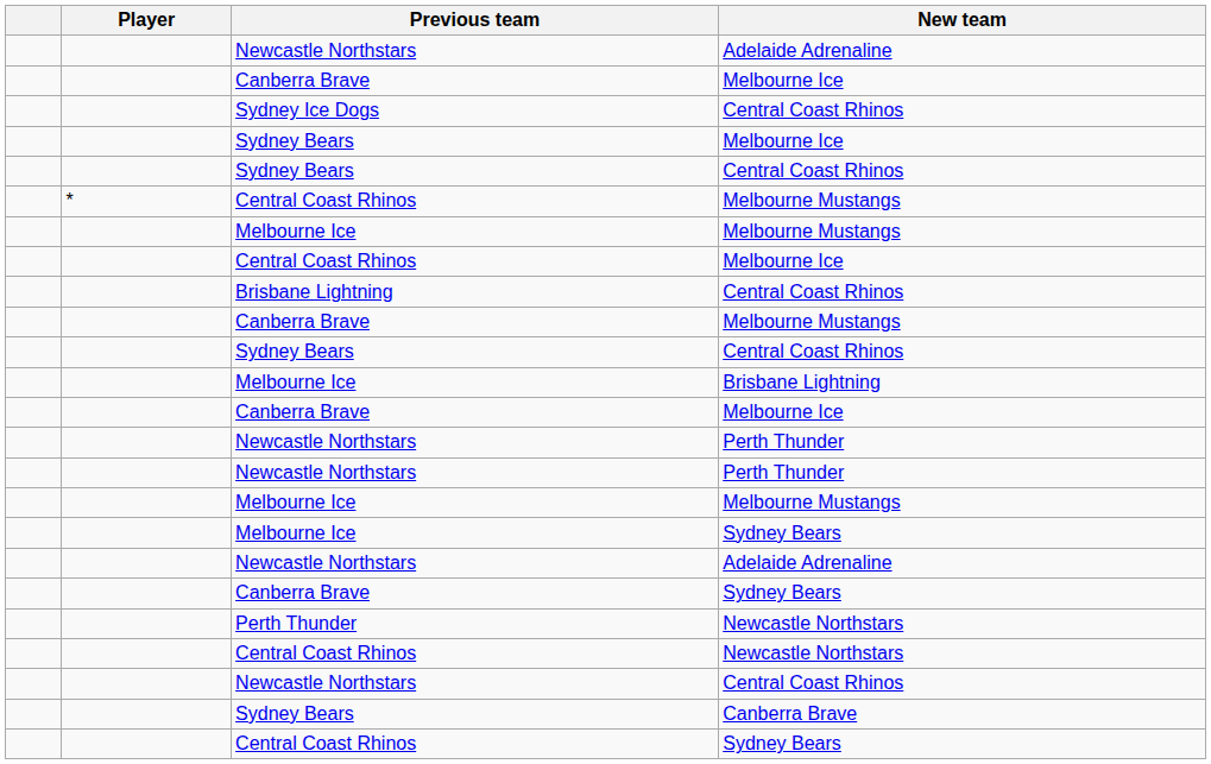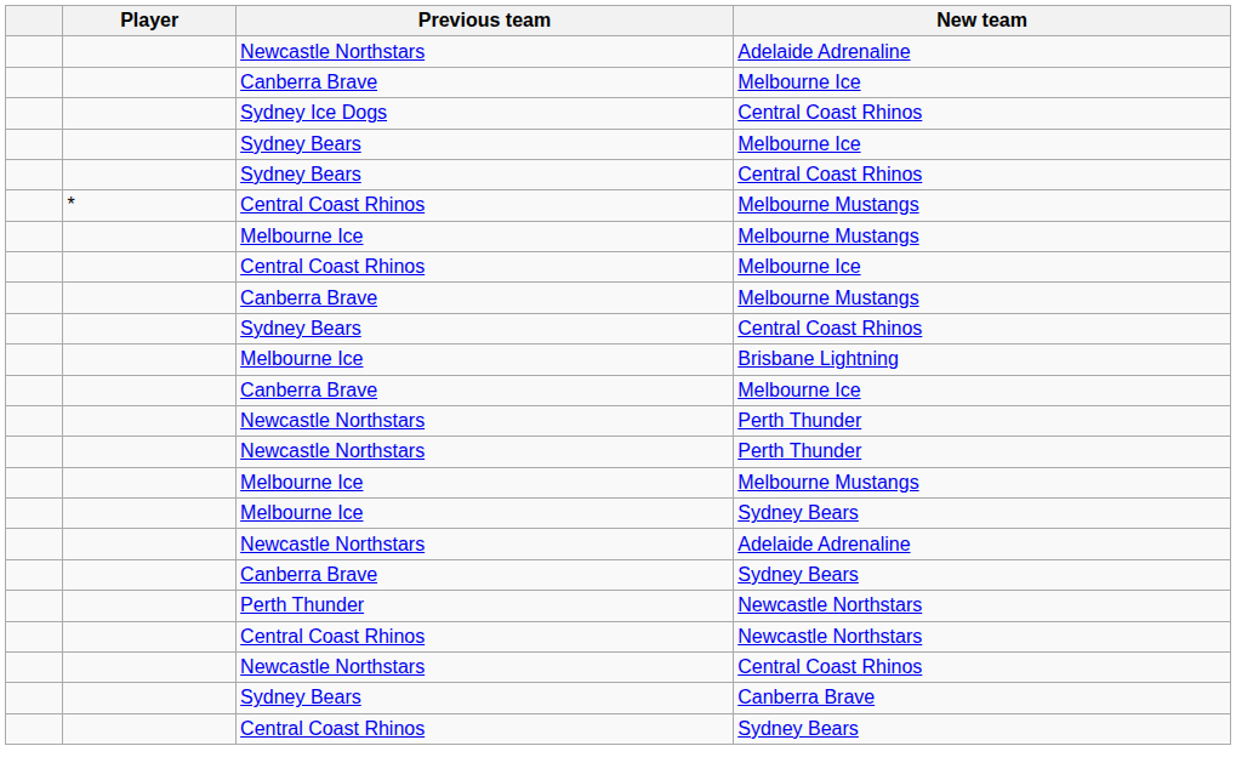 <table class="sortable wikitable" width=80% font-size=90%>
 <tr>
 <th width=40></th>
 <th>Player</th>
 <th>Previous team</th>
 <th>New team</th>
 </tr>
 <tr>
 </tr>
 <tr>
 <td align="center"></td>
 <td></td>
 <td><a href='#'>Newcastle Northstars</a></td>
 <td><a href='#'>Adelaide Adrenaline</a></td>
 </tr>
 <tr>
 <td align="center"></td>
 <td></td>
 <td><a href='#'>Canberra Brave</a></td>
 <td><a href='#'>Melbourne Ice</a></td>
 </tr>
 <tr>
 <td align="center"></td>
 <td></td>
 <td><a href='#'>Sydney Ice Dogs</a></td>
 <td><a href='#'>Central Coast Rhinos</a></td>
 </tr>
 <tr>
 <td align="center"></td>
 <td></td>
 <td><a href='#'>Sydney Bears</a></td>
 <td><a href='#'>Melbourne Ice</a></td>
 </tr>
 <tr>
 <td align="center"></td>
 <td></td>
 <td><a href='#'>Sydney Bears</a></td>
 <td><a href='#'>Central Coast Rhinos</a></td>
 </tr>
 <tr>
 <td align="center"></td>
 <td>*</td>
 <td><a href='#'>Central Coast Rhinos</a></td>
 <td><a href='#'>Melbourne Mustangs</a></td>
 </tr>
 <tr>
 <td align="center"></td>
 <td></td>
 <td><a href='#'>Melbourne Ice</a></td>
 <td><a href='#'>Melbourne Mustangs</a></td>
 </tr>
 <tr>
 <td align="center"></td>
 <td></td>
 <td><a href='#'>Central Coast Rhinos</a></td>
 <td><a href='#'>Melbourne Ice</a></td>
-</tr>
-<tr>
-<td align="center"></td>
-<td></td>
-<td><a href='#'>Brisbane Lightning</a></td>
-<td><a href='#'>Central Coast Rhinos</a></td>
 </tr>
 <tr>
 <td align="center"></td>
 <td></td>
 <td><a href='#'>Canberra Brave</a></td>
 <td><a href='#'>Melbourne Mustangs</a></td>
 </tr>
 <tr>
 <td align="center"></td>
 <td></td>
 <td><a href='#'>Sydney Bears</a></td>
 <td><a href='#'>Central Coast Rhinos</a></td>
 </tr>
 <tr>
 <td align="center"></td>
 <td></td>
 <td><a href='#'>Melbourne Ice</a></td>
 <td><a href='#'>Brisbane Lightning</a></td>
 </tr>
 <tr>
 <td align="center"></td>
 <td></td>
 <td><a href='#'>Canberra Brave</a></td>
 <td><a href='#'>Melbourne Ice</a></td>
 </tr>
 <tr>
 <td align="center"></td>
 <td></td>
 <td><a href='#'>Newcastle Northstars</a></td>
 <td><a href='#'>Perth Thunder</a></td>
 </tr>
 <tr>
 <td align="center"></td>
 <td></td>
 <td><a href='#'>Newcastle Northstars</a></td>
 <td><a href='#'>Perth Thunder</a></td>
 </tr>
 <tr>
 <td align="center"></td>
 <td></td>
 <td><a href='#'>Melbourne Ice</a></td>
 <td><a href='#'>Melbourne Mustangs</a></td>
 </tr>
 <tr>
 <td align="center"></td>
 <td></td>
 <td><a href='#'>Melbourne Ice</a></td>
 <td><a href='#'>Sydney Bears</a></td>
 </tr>
 <tr>
 <td align="center"></td>
 <td></td>
 <td><a href='#'>Newcastle Northstars</a></td>
 <td><a href='#'>Adelaide Adrenaline</a></td>
 </tr>
 <tr>
 <td align="center"></td>
 <td></td>
 <td><a href='#'>Canberra Brave</a></td>
 <td><a href='#'>Sydney Bears</a></td>
 </tr>
 <tr>
 <td align="center"></td>
 <td></td>
 <td><a href='#'>Perth Thunder</a></td>
 <td><a href='#'>Newcastle Northstars</a></td>
 </tr>
 <tr>
 <td align="center"></td>
 <td></td>
 <td><a href='#'>Central Coast Rhinos</a></td>
 <td><a href='#'>Newcastle Northstars</a></td>
 </tr>
 <tr>
 <td align="center"></td>
 <td></td>
 <td><a href='#'>Newcastle Northstars</a></td>
 <td><a href='#'>Central Coast Rhinos</a></td>
 </tr>
 <tr>
 <td align="center"></td>
 <td></td>
 <td><a href='#'>Sydney Bears</a></td>
 <td><a href='#'>Canberra Brave</a></td>
 </tr>
 <tr>
 <td align="center"></td>
 <td></td>
 <td><a href='#'>Central Coast Rhinos</a></td>
 <td><a href='#'>Sydney Bears</a></td>
 </tr>
 <tr>
 </tr>
 </table>
